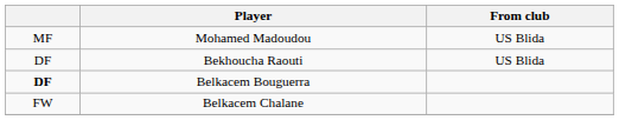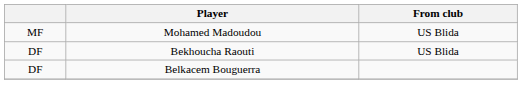 <table class="wikitable sortable" style="width:70%; text-align:center; font-size:85%; text-align:centre;">
 <tr>
 <th></th>
 <th>Player</th>
 <th>From club</th>
 </tr>
 <tr>
 <td>MF</td>
 <td>Mohamed Madoudou</td>
 <td>US Blida</td>
 </tr>
 <tr>
 <td>DF</td>
 <td>Bekhoucha Raouti</td>
 <td>US Blida</td>
 </tr>
 <tr>
-<td><strong>DF</strong></td>
+<td>DF</td>
 <td>Belkacem Bouguerra</td>
-<td></td>
-</tr>
-<tr>
-<td>FW</td>
-<td>Belkacem Chalane</td>
 <td></td>
 </tr>
 <tr>
 </tr>
 </table>
